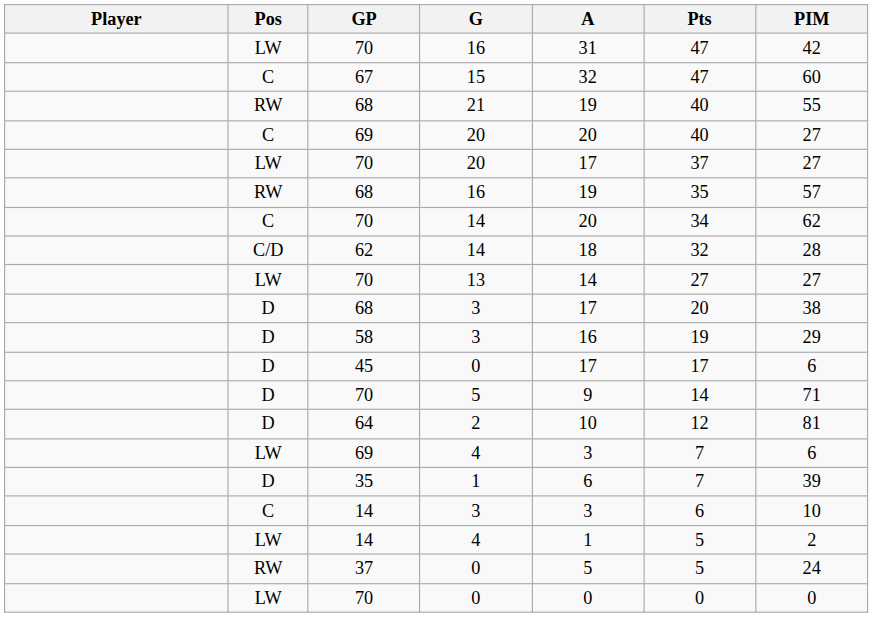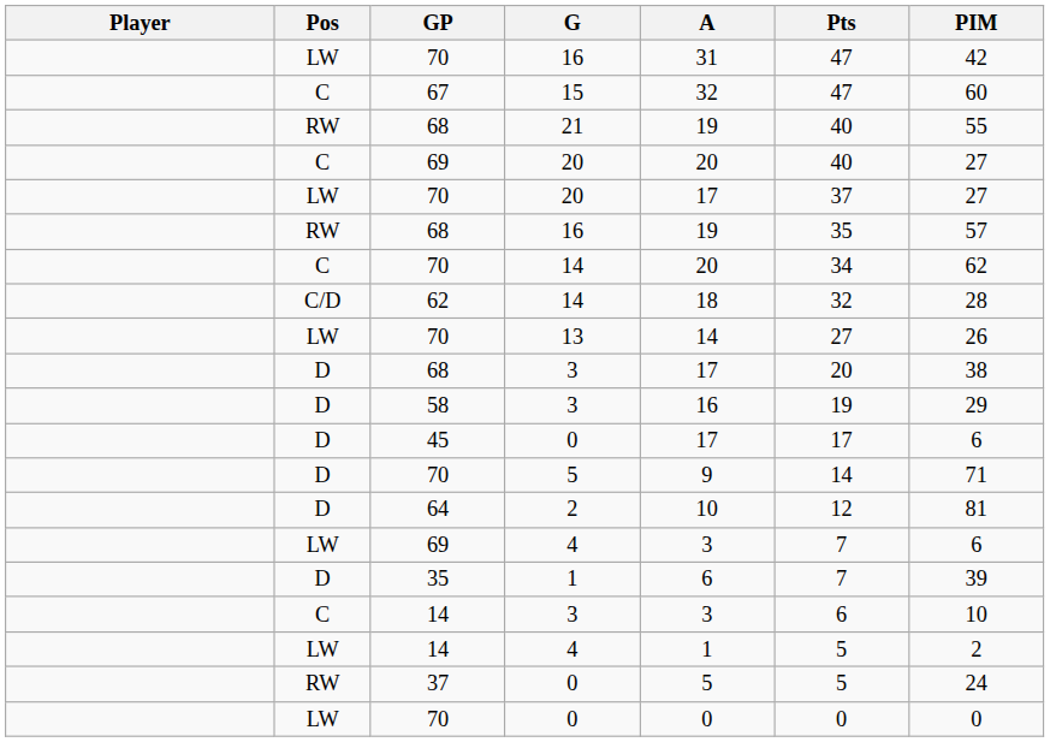 <table class="wikitable sortable" width="60%">
 <tr ALIGN="center">
 <th bgcolor="#DDDDFF" width="10%">Player</th>
 <th bgcolor="#DDDDFF" width="3%" title="Position">Pos</th>
 <th bgcolor="#DDDDFF" width="5%" title="Games played">GP</th>
 <th bgcolor="#DDDDFF" width="5%" title="Goals">G</th>
 <th bgcolor="#DDDDFF" width="5%" title="Assists">A</th>
 <th bgcolor="#DDDDFF" width="5%" title="Points">Pts</th>
 <th bgcolor="#DDDDFF" width="5%" title="Penalties in Minutes">PIM</th>
 </tr>
 <tr align="center">
 <td align="right"></td>
 <td>LW</td>
 <td>70</td>
 <td>16</td>
 <td>31</td>
 <td>47</td>
 <td>42</td>
 </tr>
 <tr align="center">
 <td align="right"></td>
 <td>C</td>
 <td>67</td>
 <td>15</td>
 <td>32</td>
 <td>47</td>
 <td>60</td>
 </tr>
 <tr align="center">
 <td align="right"></td>
 <td>RW</td>
 <td>68</td>
 <td>21</td>
 <td>19</td>
 <td>40</td>
 <td>55</td>
 </tr>
 <tr align="center">
 <td align="right"></td>
 <td>C</td>
 <td>69</td>
 <td>20</td>
 <td>20</td>
 <td>40</td>
 <td>27</td>
 </tr>
 <tr align="center">
 <td align="right"></td>
 <td>LW</td>
 <td>70</td>
 <td>20</td>
 <td>17</td>
 <td>37</td>
 <td>27</td>
 </tr>
 <tr align="center">
 <td align="right"></td>
 <td>RW</td>
 <td>68</td>
 <td>16</td>
 <td>19</td>
 <td>35</td>
 <td>57</td>
 </tr>
 <tr align="center">
 <td align="right"></td>
 <td>C</td>
 <td>70</td>
 <td>14</td>
 <td>20</td>
 <td>34</td>
 <td>62</td>
 </tr>
 <tr align="center">
 <td align="right"></td>
 <td>C/D</td>
 <td>62</td>
 <td>14</td>
 <td>18</td>
 <td>32</td>
 <td>28</td>
 </tr>
 <tr align="center">
 <td align="right"></td>
 <td>LW</td>
 <td>70</td>
 <td>13</td>
 <td>14</td>
 <td>27</td>
-<td>27</td>
+<td>26</td>
 </tr>
 <tr align="center">
 <td align="right"></td>
 <td>D</td>
 <td>68</td>
 <td>3</td>
 <td>17</td>
 <td>20</td>
 <td>38</td>
 </tr>
 <tr align="center">
 <td align="right"></td>
 <td>D</td>
 <td>58</td>
 <td>3</td>
 <td>16</td>
 <td>19</td>
 <td>29</td>
 </tr>
 <tr align="center">
 <td align="right"></td>
 <td>D</td>
 <td>45</td>
 <td>0</td>
 <td>17</td>
 <td>17</td>
 <td>6</td>
 </tr>
 <tr align="center">
 <td align="right"></td>
 <td>D</td>
 <td>70</td>
 <td>5</td>
 <td>9</td>
 <td>14</td>
 <td>71</td>
 </tr>
 <tr align="center">
 <td align="right"></td>
 <td>D</td>
 <td>64</td>
 <td>2</td>
 <td>10</td>
 <td>12</td>
 <td>81</td>
 </tr>
 <tr align="center">
 <td align="right"></td>
 <td>LW</td>
 <td>69</td>
 <td>4</td>
 <td>3</td>
 <td>7</td>
 <td>6</td>
 </tr>
 <tr align="center">
 <td align="right"></td>
 <td>D</td>
 <td>35</td>
 <td>1</td>
 <td>6</td>
 <td>7</td>
 <td>39</td>
 </tr>
 <tr align="center">
 <td align="right"></td>
 <td>C</td>
 <td>14</td>
 <td>3</td>
 <td>3</td>
 <td>6</td>
 <td>10</td>
 </tr>
 <tr align="center">
 <td align="right"></td>
 <td>LW</td>
 <td>14</td>
 <td>4</td>
 <td>1</td>
 <td>5</td>
 <td>2</td>
 </tr>
 <tr align="center">
 <td align="right"></td>
 <td>RW</td>
 <td>37</td>
 <td>0</td>
 <td>5</td>
 <td>5</td>
 <td>24</td>
 </tr>
 <tr align="center">
 <td align="right"></td>
 <td>LW</td>
 <td>70</td>
 <td>0</td>
 <td>0</td>
 <td>0</td>
 <td>0</td>
 </tr>
 </table>
